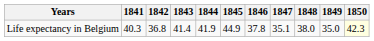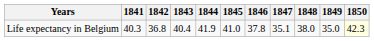 <table class="wikitable">
 <tr>
 <th>Years</th>
 <th>1841</th>
 <th>1842</th>
 <th>1843</th>
 <th>1844</th>
 <th>1845</th>
 <th>1846</th>
 <th>1847</th>
 <th>1848</th>
 <th>1849</th>
 <th>1850</th>
 </tr>
 <tr>
 <td>Life expectancy in Belgium</td>
 <td>40.3</td>
 <td>36.8</td>
-<td>41.4</td>
+<td>40.4</td>
 <td>41.9</td>
-<td>44.9</td>
+<td>41.0</td>
 <td>37.8</td>
 <td>35.1</td>
 <td>38.0</td>
 <td>35.0</td>
 <td style="background: lightyellow;">42.3</td>
 </tr>
 </table>
